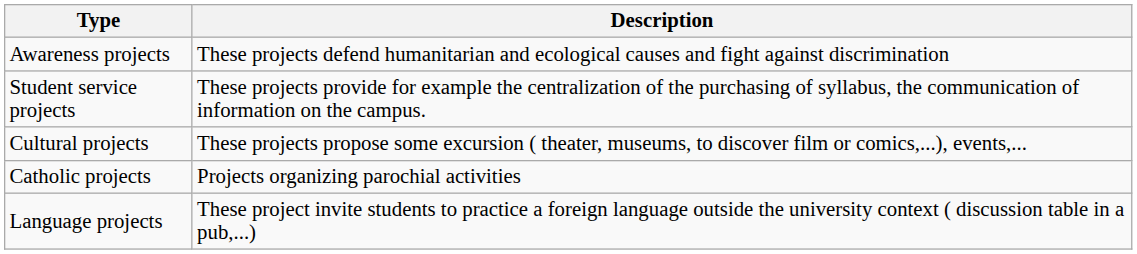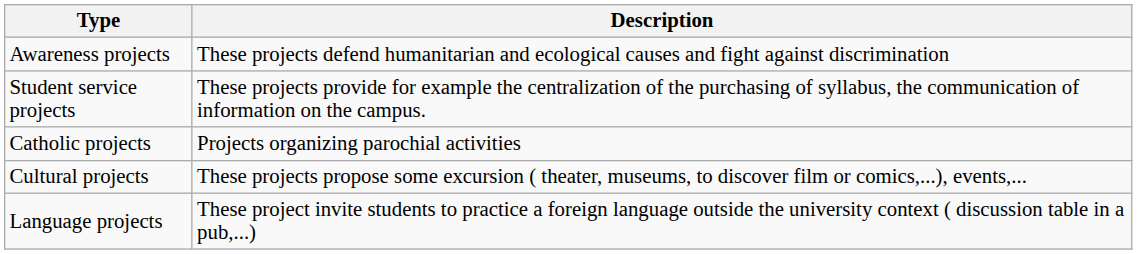 <table class="wikitable sortable">
 <tr>
 <th>Type</th>
 <th>Description</th>
 </tr>
 <tr>
 <td>Awareness projects</td>
 <td>These projects defend humanitarian and ecological causes and fight against discrimination </td>
 </tr>
 <tr>
 <td>Student service projects</td>
 <td>These projects provide for example the centralization of the purchasing of syllabus, the communication of information on the campus.</td>
 </tr>
 <tr>
+<td>Catholic projects</td>
+<td>Projects organizing parochial activities</td>
+</tr>
+<tr>
 <td>Cultural projects</td>
 <td>These projects propose some excursion ( theater, museums, to discover film or comics,...), events,...</td>
-</tr>
-<tr>
-<td>Catholic projects</td>
-<td>Projects organizing parochial activities</td>
 </tr>
 <tr>
 <td>Language projects</td>
 <td>These project invite students to practice a foreign language outside the university context ( discussion table in a pub,...)</td>
 </tr>
 </table>
